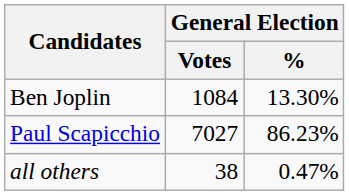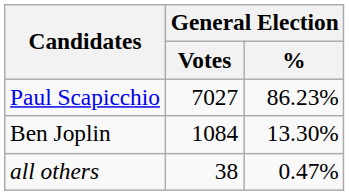 <table class=wikitable>
 <tr>
 <th colspan=1 rowspan=2><strong>Candidates</strong></th>
 <th colspan=2><strong>General Election</strong></th>
 </tr>
 <tr>
 <th>Votes</th>
 <th>%</th>
 </tr>
 <tr>
+<td><a href='#'>Paul Scapicchio</a></td>
+<td align="right">7027</td>
+<td align="right">86.23%</td>
+</tr>
+<tr>
 <td>Ben Joplin</td>
 <td align="right">1084</td>
 <td align="right">13.30%</td>
-</tr>
-<tr>
-<td><a href='#'>Paul Scapicchio</a></td>
-<td align="right">7027</td>
-<td align="right">86.23%</td>
 </tr>
 <tr>
 <td><em>all others</em></td>
 <td align="right">38</td>
 <td align="right">0.47%</td>
 </tr>
 </table>
